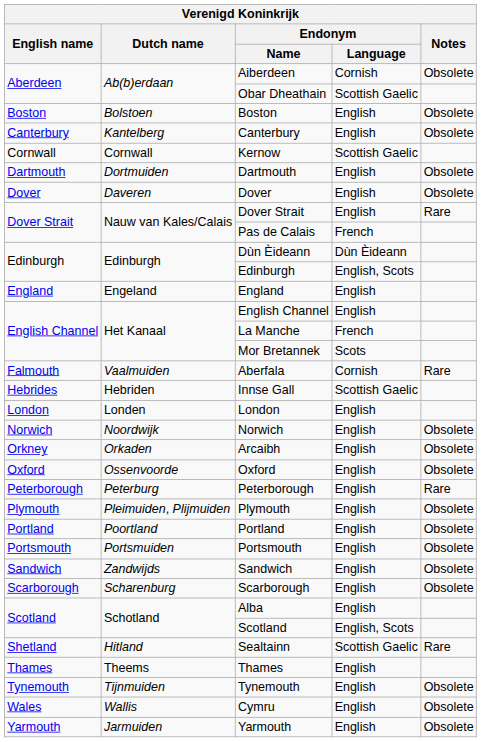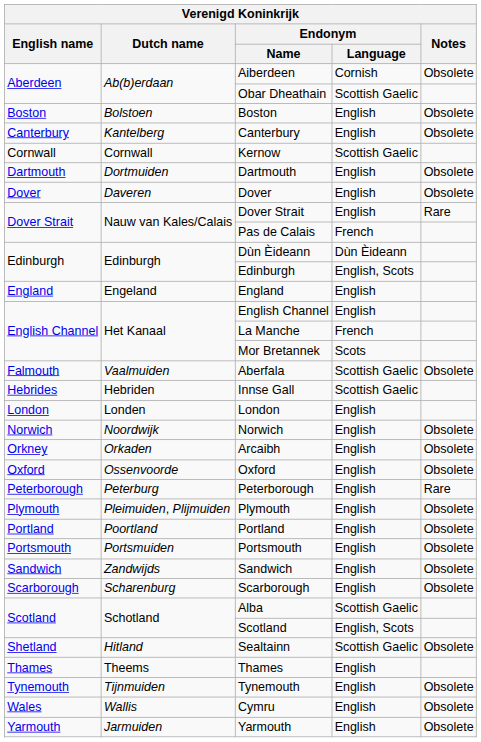 <table class="wikitable sortable">
 <tr>
 <th colspan="5"> Verenigd Koninkrijk</th>
 </tr>
 <tr>
 <th rowspan="2">English name</th>
 <th rowspan="2">Dutch name</th>
 <th colspan="2">Endonym</th>
 <th rowspan="2">Notes</th>
 </tr>
 <tr>
 <th>Name</th>
 <th>Language</th>
 </tr>
 <tr>
 <td rowspan="2"><a href='#'>Aberdeen</a></td>
 <td rowspan="2"><em>Ab(b)erdaan</em></td>
 <td>Aiberdeen</td>
 <td>Cornish</td>
 <td>Obsolete</td>
 </tr>
 <tr>
 <td>Obar Dheathain</td>
 <td>Scottish Gaelic</td>
 <td></td>
 </tr>
 <tr>
 <td><a href='#'>Boston</a></td>
 <td><em>Bolstoen</em></td>
 <td>Boston</td>
 <td>English</td>
 <td>Obsolete</td>
 </tr>
 <tr>
 <td><a href='#'>Canterbury</a></td>
 <td><em>Kantelberg</em></td>
 <td>Canterbury</td>
 <td>English</td>
 <td>Obsolete</td>
 </tr>
 <tr>
 <td>Cornwall</td>
 <td>Cornwall</td>
 <td>Kernow</td>
 <td>Scottish Gaelic</td>
 <td></td>
 </tr>
 <tr>
 <td><a href='#'>Dartmouth</a></td>
 <td><em>Dortmuiden</em></td>
 <td>Dartmouth</td>
 <td>English</td>
 <td>Obsolete</td>
 </tr>
 <tr>
 <td><a href='#'>Dover</a></td>
 <td><em>Daveren</em></td>
 <td>Dover</td>
 <td>English</td>
 <td>Obsolete</td>
 </tr>
 <tr>
 <td rowspan="2"><a href='#'>Dover Strait</a></td>
 <td rowspan="2">Nauw van Kales/Calais</td>
 <td>Dover Strait</td>
 <td>English</td>
 <td>Rare</td>
 </tr>
 <tr>
 <td>Pas de Calais</td>
 <td>French</td>
 <td></td>
 </tr>
 <tr>
 <td rowspan="2">Edinburgh</td>
 <td rowspan="2">Edinburgh</td>
 <td>Dùn Èideann</td>
 <td>Dùn Èideann</td>
 <td></td>
 </tr>
 <tr>
 <td>Edinburgh</td>
 <td>English, Scots</td>
 <td></td>
 </tr>
 <tr>
 <td><a href='#'>England</a></td>
 <td>Engeland</td>
 <td>England</td>
 <td>English</td>
 <td></td>
 </tr>
 <tr>
 <td rowspan="3"><a href='#'>English Channel</a></td>
 <td rowspan="3">Het Kanaal</td>
 <td>English Channel</td>
 <td>English</td>
 <td></td>
 </tr>
 <tr>
 <td>La Manche</td>
 <td>French</td>
 <td></td>
 </tr>
 <tr>
 <td>Mor Bretannek</td>
 <td>Scots</td>
 <td></td>
 </tr>
 <tr>
 <td><a href='#'>Falmouth</a></td>
 <td><em>Vaalmuiden</em></td>
 <td>Aberfala</td>
-<td>Cornish</td>
-<td>Rare</td>
+<td>Scottish Gaelic</td>
+<td>Obsolete</td>
 </tr>
 <tr>
 <td><a href='#'>Hebrides</a></td>
 <td>Hebriden</td>
 <td>Innse Gall</td>
 <td>Scottish Gaelic</td>
 <td></td>
 </tr>
 <tr>
 <td><a href='#'>London</a></td>
 <td>Londen</td>
 <td>London</td>
 <td>English</td>
 <td></td>
 </tr>
 <tr>
 <td><a href='#'>Norwich</a></td>
 <td><em>Noordwijk</em></td>
 <td>Norwich</td>
 <td>English</td>
 <td>Obsolete</td>
 </tr>
 <tr>
 <td><a href='#'>Orkney</a></td>
 <td><em>Orkaden</em></td>
 <td>Arcaibh</td>
 <td>English</td>
 <td>Obsolete</td>
 </tr>
 <tr>
 <td><a href='#'>Oxford</a></td>
 <td><em>Ossenvoorde</em></td>
 <td>Oxford</td>
 <td>English</td>
 <td>Obsolete</td>
 </tr>
 <tr>
 <td><a href='#'>Peterborough</a></td>
 <td><em>Peterburg</em></td>
 <td>Peterborough</td>
 <td>English</td>
 <td>Rare</td>
 </tr>
 <tr>
 <td><a href='#'>Plymouth</a></td>
 <td><em>Pleimuiden</em>, <em>Plijmuiden</em></td>
 <td>Plymouth</td>
 <td>English</td>
 <td>Obsolete</td>
 </tr>
 <tr>
 <td><a href='#'>Portland</a></td>
 <td><em>Poortland</em></td>
 <td>Portland</td>
 <td>English</td>
 <td>Obsolete</td>
 </tr>
 <tr>
 <td><a href='#'>Portsmouth</a></td>
 <td><em>Portsmuiden</em></td>
 <td>Portsmouth</td>
 <td>English</td>
 <td>Obsolete</td>
 </tr>
 <tr>
 <td><a href='#'>Sandwich</a></td>
 <td><em>Zandwijds</em></td>
 <td>Sandwich</td>
 <td>English</td>
 <td>Obsolete</td>
 </tr>
 <tr>
 <td><a href='#'>Scarborough</a></td>
 <td><em>Scharenburg</em></td>
 <td>Scarborough</td>
 <td>English</td>
 <td>Obsolete</td>
 </tr>
 <tr>
 <td rowspan="2"><a href='#'>Scotland</a></td>
 <td rowspan="2">Schotland</td>
 <td>Alba</td>
-<td>English</td>
+<td>Scottish Gaelic</td>
 <td></td>
 </tr>
 <tr>
 <td>Scotland</td>
 <td>English, Scots</td>
 <td></td>
 </tr>
 <tr>
 <td><a href='#'>Shetland</a></td>
 <td><em>Hitland</em></td>
 <td>Sealtainn</td>
 <td>Scottish Gaelic</td>
-<td>Rare</td>
+<td>Obsolete</td>
 </tr>
 <tr>
 <td><a href='#'>Thames</a></td>
 <td>Theems</td>
 <td>Thames</td>
 <td>English</td>
 <td></td>
 </tr>
 <tr>
 <td><a href='#'>Tynemouth</a></td>
 <td><em>Tijnmuiden</em></td>
 <td>Tynemouth</td>
 <td>English</td>
 <td>Obsolete</td>
 </tr>
 <tr>
 <td><a href='#'>Wales</a></td>
 <td><em>Wallis</em></td>
 <td>Cymru</td>
 <td>English</td>
 <td>Obsolete</td>
 </tr>
 <tr>
 <td><a href='#'>Yarmouth</a></td>
 <td><em>Jarmuiden</em></td>
 <td>Yarmouth</td>
 <td>English</td>
 <td>Obsolete</td>
 </tr>
 </table>
